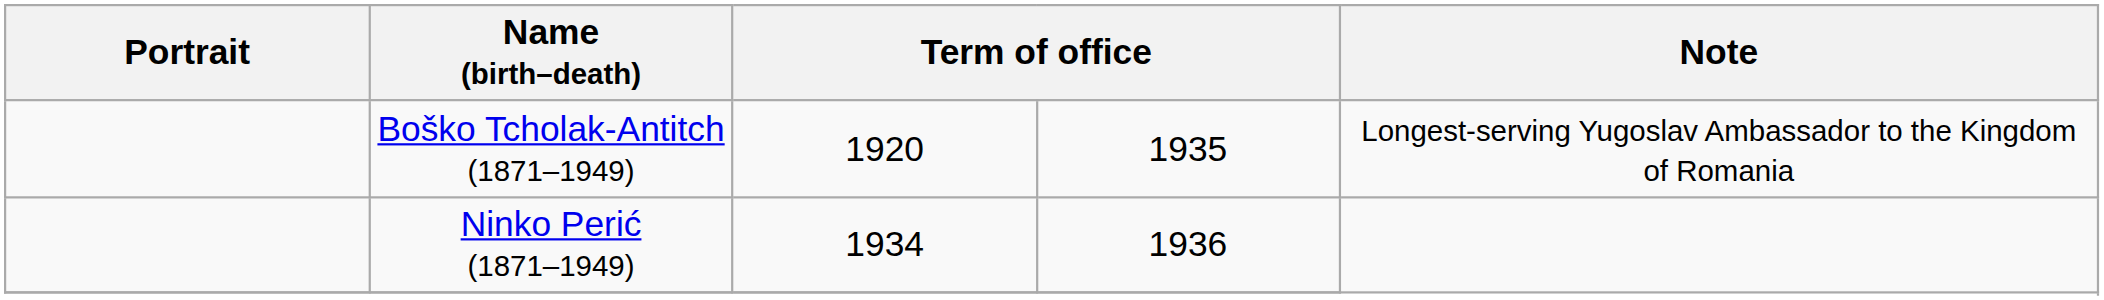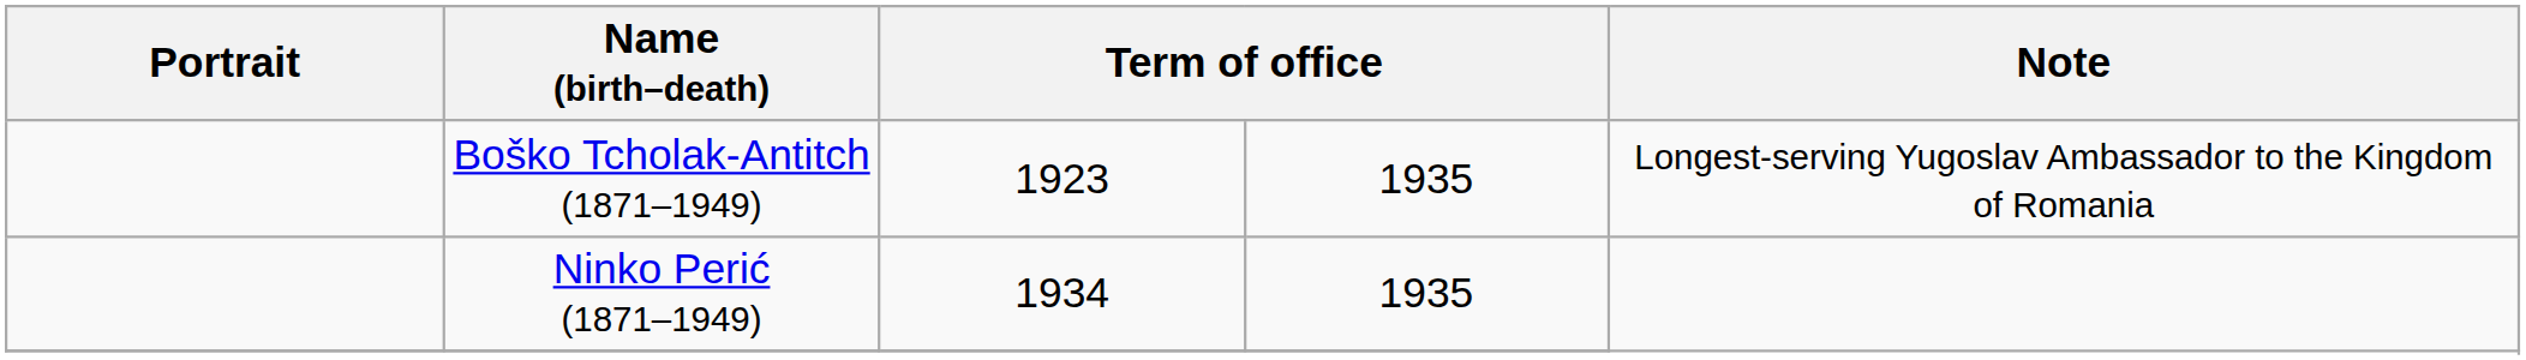 <table class="wikitable" style="width:75%; text-align:center;">
 <tr>
 <th colspan="1" width=12%>Portrait</th>
 <th width=12%>Name<br><small>(birth–death)</small></th>
 <th colspan="2" width=20%>Term of office</th>
 <th width=25%>Note</th>
 </tr>
 <tr>
 <td></td>
 <td><a href='#'>Boško Tcholak-Antitch</a><br><small>(1871–1949)</small></td>
-<td>1920</td>
+<td>1923</td>
 <td>1935</td>
 <td><small>Longest-serving Yugoslav Ambassador to the Kingdom of Romania</small></td>
 </tr>
 <tr>
 <td></td>
 <td><a href='#'>Ninko Perić</a><br><small>(1871–1949)</small></td>
 <td>1934</td>
-<td>1936</td>
+<td>1935</td>
 </tr>
 <tr>
 </tr>
 </table>
